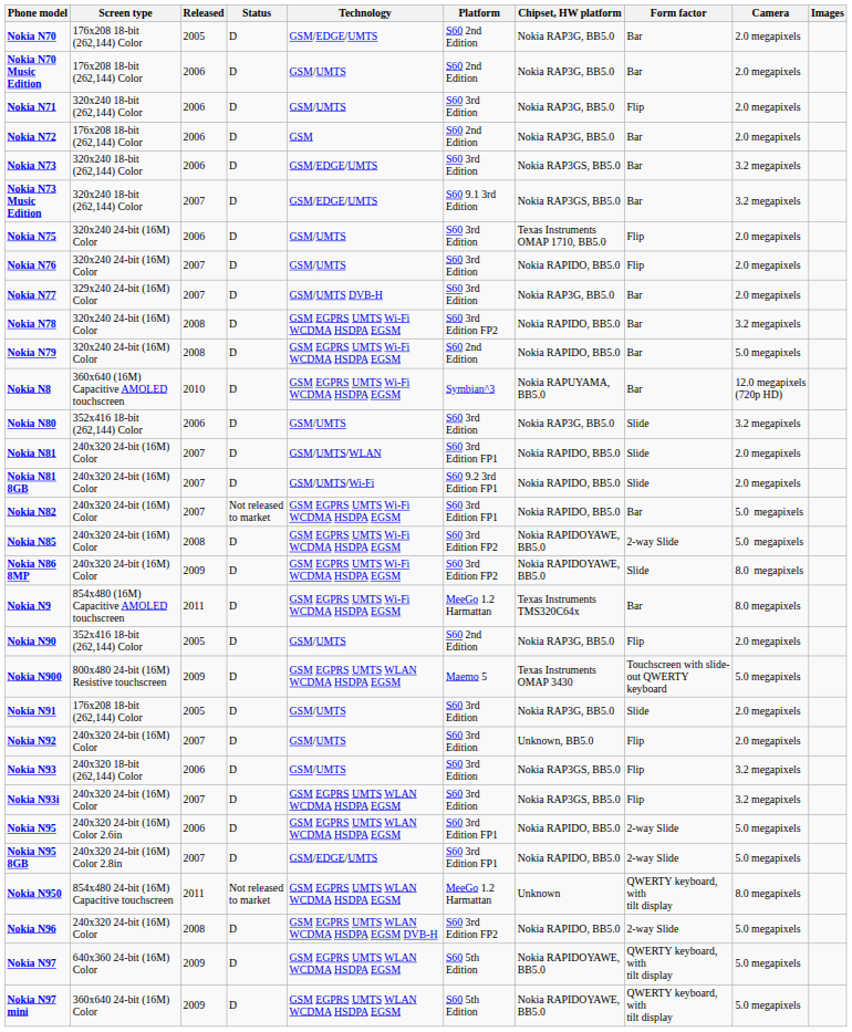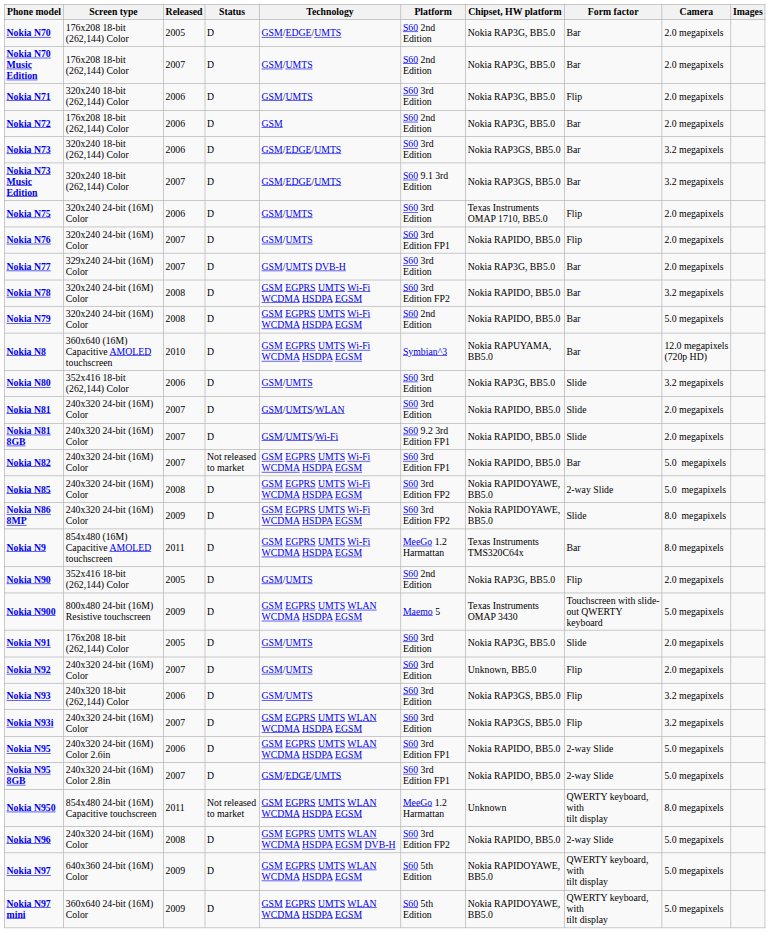 <table class="wikitable sortable">
 <tr>
 <th>Phone model</th>
 <th>Screen type</th>
 <th>Released</th>
 <th>Status</th>
 <th>Technology</th>
 <th>Platform</th>
 <th>Chipset, HW platform</th>
 <th>Form factor</th>
 <th>Camera</th>
 <th>Images</th>
 </tr>
 <tr>
 <td><strong><a href='#'>Nokia N70</a></strong></td>
 <td>176x208 18-bit (262,144) Color</td>
 <td>2005</td>
 <td>D</td>
 <td><a href='#'>GSM</a>/<a href='#'>EDGE</a>/<a href='#'>UMTS</a></td>
 <td><a href='#'>S60</a> 2nd Edition</td>
 <td>Nokia RAP3G, BB5.0</td>
 <td>Bar</td>
 <td>2.0 megapixels</td>
 <td></td>
 </tr>
 <tr>
 <td><strong><a href='#'>Nokia N70 Music Edition</a></strong></td>
 <td>176x208 18-bit (262,144) Color</td>
-<td>2006</td>
+<td>2007</td>
 <td>D</td>
 <td><a href='#'>GSM</a>/<a href='#'>UMTS</a></td>
 <td><a href='#'>S60</a> 2nd Edition</td>
 <td>Nokia RAP3G, BB5.0</td>
 <td>Bar</td>
 <td>2.0 megapixels</td>
 <td></td>
 </tr>
 <tr>
 <td><strong><a href='#'>Nokia N71</a></strong></td>
 <td>320x240 18-bit (262,144) Color</td>
 <td>2006</td>
 <td>D</td>
 <td><a href='#'>GSM</a>/<a href='#'>UMTS</a></td>
 <td><a href='#'>S60</a> 3rd Edition</td>
 <td>Nokia RAP3G, BB5.0</td>
 <td>Flip</td>
 <td>2.0 megapixels</td>
 <td></td>
 </tr>
 <tr>
 <td><strong><a href='#'>Nokia N72</a></strong></td>
 <td>176x208 18-bit (262,144) Color</td>
 <td>2006</td>
 <td>D</td>
 <td><a href='#'>GSM</a></td>
 <td><a href='#'>S60</a> 2nd Edition</td>
 <td>Nokia RAP3G, BB5.0</td>
 <td>Bar</td>
 <td>2.0 megapixels</td>
 <td></td>
 </tr>
 <tr>
 <td><strong><a href='#'>Nokia N73</a></strong></td>
 <td>320x240 18-bit (262,144) Color</td>
 <td>2006</td>
 <td>D</td>
 <td><a href='#'>GSM</a>/<a href='#'>EDGE</a>/<a href='#'>UMTS</a></td>
 <td><a href='#'>S60</a> 3rd Edition</td>
 <td>Nokia RAP3GS, BB5.0</td>
 <td>Bar</td>
 <td>3.2 megapixels</td>
 <td></td>
 </tr>
 <tr>
 <td><strong><a href='#'>Nokia N73 Music Edition</a></strong></td>
 <td>320x240 18-bit (262,144) Color</td>
 <td>2007</td>
 <td>D</td>
 <td><a href='#'>GSM</a>/<a href='#'>EDGE</a>/<a href='#'>UMTS</a></td>
 <td><a href='#'>S60</a> 9.1 3rd Edition</td>
 <td>Nokia RAP3GS, BB5.0</td>
 <td>Bar</td>
 <td>3.2 megapixels</td>
 </tr>
 <tr>
 <td><strong><a href='#'>Nokia N75</a></strong></td>
 <td>320x240 24-bit (16M) Color</td>
 <td>2006</td>
 <td>D</td>
 <td><a href='#'>GSM</a>/<a href='#'>UMTS</a></td>
 <td><a href='#'>S60</a> 3rd Edition</td>
 <td>Texas Instruments OMAP 1710, BB5.0</td>
 <td>Flip</td>
 <td>2.0 megapixels</td>
 <td></td>
 </tr>
 <tr>
 <td><strong><a href='#'>Nokia N76</a></strong></td>
 <td>320x240 24-bit (16M) Color</td>
 <td>2007</td>
 <td>D</td>
 <td><a href='#'>GSM</a>/<a href='#'>UMTS</a></td>
-<td><a href='#'>S60</a> 3rd Edition</td>
+<td><a href='#'>S60</a> 3rd Edition FP1</td>
 <td>Nokia RAPIDO, BB5.0</td>
 <td>Flip</td>
 <td>2.0 megapixels</td>
 <td></td>
 </tr>
 <tr>
 <td><strong><a href='#'>Nokia N77</a></strong></td>
 <td>329x240 24-bit (16M) Color</td>
 <td>2007</td>
 <td>D</td>
 <td><a href='#'>GSM</a>/<a href='#'>UMTS</a> <a href='#'>DVB-H</a></td>
 <td><a href='#'>S60</a> 3rd Edition</td>
 <td>Nokia RAP3G, BB5.0</td>
 <td>Bar</td>
 <td>2.0 megapixels</td>
 <td></td>
 </tr>
 <tr>
 <td><strong><a href='#'>Nokia N78</a></strong></td>
 <td>320x240 24-bit (16M) Color</td>
 <td>2008</td>
 <td>D</td>
 <td><a href='#'>GSM</a> <a href='#'>EGPRS</a> <a href='#'>UMTS</a> <a href='#'>Wi-Fi</a> <a href='#'>WCDMA</a> <a href='#'>HSDPA</a> <a href='#'>EGSM</a></td>
 <td><a href='#'>S60</a> 3rd Edition FP2</td>
 <td>Nokia RAPIDO, BB5.0</td>
 <td>Bar</td>
 <td>3.2 megapixels</td>
 <td></td>
 </tr>
 <tr>
 <td><strong><a href='#'>Nokia N79</a></strong></td>
 <td>320x240 24-bit (16M) Color</td>
 <td>2008</td>
 <td>D</td>
 <td><a href='#'>GSM</a> <a href='#'>EGPRS</a> <a href='#'>UMTS</a> <a href='#'>Wi-Fi</a> <a href='#'>WCDMA</a> <a href='#'>HSDPA</a> <a href='#'>EGSM</a></td>
 <td><a href='#'>S60</a> 2nd Edition</td>
 <td>Nokia RAPIDO, BB5.0</td>
 <td>Bar</td>
 <td>5.0 megapixels</td>
 <td></td>
 </tr>
 <tr>
 <td><strong><a href='#'>Nokia N8</a></strong></td>
 <td>360x640 (16M) Capacitive <a href='#'>AMOLED</a> touchscreen</td>
 <td>2010</td>
 <td>D</td>
 <td><a href='#'>GSM</a> <a href='#'>EGPRS</a> <a href='#'>UMTS</a> <a href='#'>Wi-Fi</a> <a href='#'>WCDMA</a> <a href='#'>HSDPA</a> <a href='#'>EGSM</a></td>
 <td><a href='#'>Symbian^3</a></td>
 <td>Nokia RAPUYAMA, BB5.0</td>
 <td>Bar</td>
 <td>12.0 megapixels<br>(720p HD)</td>
 <td></td>
 </tr>
 <tr>
 <td><strong><a href='#'>Nokia N80</a></strong></td>
 <td>352x416 18-bit (262,144) Color</td>
 <td>2006</td>
 <td>D</td>
 <td><a href='#'>GSM</a>/<a href='#'>UMTS</a></td>
 <td><a href='#'>S60</a> 3rd Edition</td>
 <td>Nokia RAP3G, BB5.0</td>
 <td>Slide</td>
 <td>3.2 megapixels</td>
 <td></td>
 </tr>
 <tr>
 <td><strong><a href='#'>Nokia N81</a></strong></td>
 <td>240x320 24-bit (16M) Color</td>
 <td>2007</td>
 <td>D</td>
 <td><a href='#'>GSM</a>/<a href='#'>UMTS</a>/<a href='#'>WLAN</a></td>
-<td><a href='#'>S60</a> 3rd Edition FP1</td>
+<td><a href='#'>S60</a> 3rd Edition</td>
 <td>Nokia RAPIDO, BB5.0</td>
 <td>Slide</td>
 <td>2.0 megapixels</td>
 <td></td>
 </tr>
 <tr>
 <td><strong><a href='#'>Nokia N81 8GB</a></strong></td>
 <td>240x320 24-bit (16M) Color</td>
 <td>2007</td>
 <td>D</td>
 <td><a href='#'>GSM</a>/<a href='#'>UMTS</a>/<a href='#'>Wi-Fi</a></td>
 <td><a href='#'>S60</a> 9.2 3rd Edition FP1</td>
 <td>Nokia RAPIDO, BB5.0</td>
 <td>Slide</td>
 <td>2.0 megapixels</td>
 <td></td>
 </tr>
 <tr>
 <td><strong><a href='#'>Nokia N82</a></strong></td>
 <td>240x320 24-bit (16M) Color</td>
 <td>2007</td>
 <td>Not released to market</td>
 <td><a href='#'>GSM</a> <a href='#'>EGPRS</a> <a href='#'>UMTS</a> <a href='#'>Wi-Fi</a> <a href='#'>WCDMA</a> <a href='#'>HSDPA</a> <a href='#'>EGSM</a></td>
 <td><a href='#'>S60</a> 3rd Edition FP1</td>
 <td>Nokia RAPIDO, BB5.0</td>
 <td>Bar</td>
 <td>5.0  megapixels</td>
 <td></td>
 </tr>
 <tr>
 <td><strong><a href='#'>Nokia N85</a></strong></td>
 <td>240x320 24-bit (16M) Color</td>
 <td>2008</td>
 <td>D</td>
 <td><a href='#'>GSM</a> <a href='#'>EGPRS</a> <a href='#'>UMTS</a> <a href='#'>Wi-Fi</a> <a href='#'>WCDMA</a> <a href='#'>HSDPA</a> <a href='#'>EGSM</a></td>
 <td><a href='#'>S60</a> 3rd Edition FP2</td>
 <td>Nokia RAPIDOYAWE, BB5.0</td>
 <td>2-way Slide</td>
 <td>5.0  megapixels</td>
 <td></td>
 </tr>
 <tr>
 <td><strong><a href='#'>Nokia N86 8MP</a></strong></td>
 <td>240x320 24-bit (16M) Color</td>
 <td>2009</td>
 <td>D</td>
 <td><a href='#'>GSM</a> <a href='#'>EGPRS</a> <a href='#'>UMTS</a> <a href='#'>Wi-Fi</a> <a href='#'>WCDMA</a> <a href='#'>HSDPA</a> <a href='#'>EGSM</a></td>
 <td><a href='#'>S60</a> 3rd Edition FP2</td>
 <td>Nokia RAPIDOYAWE, BB5.0</td>
 <td>Slide</td>
 <td>8.0  megapixels</td>
 <td></td>
 </tr>
 <tr>
 <td><strong><a href='#'>Nokia N9</a></strong></td>
 <td>854x480 (16M) Capacitive <a href='#'>AMOLED</a> touchscreen</td>
 <td>2011</td>
 <td>D</td>
 <td><a href='#'>GSM</a> <a href='#'>EGPRS</a> <a href='#'>UMTS</a> <a href='#'>Wi-Fi</a> <a href='#'>WCDMA</a> <a href='#'>HSDPA</a> <a href='#'>EGSM</a></td>
 <td><a href='#'>MeeGo</a> 1.2 Harmattan</td>
 <td>Texas Instruments TMS320C64x</td>
 <td>Bar</td>
 <td>8.0 megapixels</td>
 <td></td>
 </tr>
 <tr>
 <td><strong><a href='#'>Nokia N90</a></strong></td>
 <td>352x416 18-bit (262,144) Color</td>
 <td>2005</td>
 <td>D</td>
 <td><a href='#'>GSM</a>/<a href='#'>UMTS</a></td>
 <td><a href='#'>S60</a> 2nd Edition</td>
 <td>Nokia RAP3G, BB5.0</td>
 <td>Flip</td>
 <td>2.0 megapixels</td>
 <td></td>
 </tr>
 <tr>
 <td><strong><a href='#'>Nokia N900</a></strong></td>
 <td>800x480 24-bit (16M) Resistive touchscreen</td>
 <td>2009</td>
 <td>D</td>
 <td><a href='#'>GSM</a> <a href='#'>EGPRS</a> <a href='#'>UMTS</a> <a href='#'>WLAN</a> <a href='#'>WCDMA</a> <a href='#'>HSDPA</a> <a href='#'>EGSM</a></td>
 <td><a href='#'>Maemo</a> 5</td>
 <td>Texas Instruments OMAP 3430</td>
 <td>Touchscreen with slide-out QWERTY keyboard</td>
 <td>5.0 megapixels</td>
 <td></td>
 </tr>
 <tr>
 <td><strong><a href='#'>Nokia N91</a></strong></td>
 <td>176x208 18-bit (262,144) Color</td>
 <td>2005</td>
 <td>D</td>
 <td><a href='#'>GSM</a>/<a href='#'>UMTS</a></td>
 <td><a href='#'>S60</a> 3rd Edition</td>
 <td>Nokia RAP3G, BB5.0</td>
 <td>Slide</td>
 <td>2.0 megapixels</td>
 <td></td>
 </tr>
 <tr>
 <td><strong><a href='#'>Nokia N92</a></strong></td>
 <td>240x320 24-bit (16M) Color</td>
 <td>2007</td>
 <td>D</td>
 <td><a href='#'>GSM</a>/<a href='#'>UMTS</a></td>
 <td><a href='#'>S60</a> 3rd Edition</td>
 <td>Unknown, BB5.0</td>
 <td>Flip</td>
 <td>2.0 megapixels</td>
 <td></td>
 </tr>
 <tr>
 <td><strong><a href='#'>Nokia N93</a></strong></td>
 <td>240x320 18-bit (262,144) Color</td>
 <td>2006</td>
 <td>D</td>
 <td><a href='#'>GSM</a>/<a href='#'>UMTS</a></td>
 <td><a href='#'>S60</a> 3rd Edition</td>
 <td>Nokia RAP3GS, BB5.0</td>
 <td>Flip</td>
 <td>3.2 megapixels</td>
 <td></td>
 </tr>
 <tr>
 <td><strong><a href='#'>Nokia N93i</a></strong></td>
 <td>240x320 24-bit (16M) Color</td>
 <td>2007</td>
 <td>D</td>
 <td><a href='#'>GSM</a> <a href='#'>EGPRS</a> <a href='#'>UMTS</a> <a href='#'>WLAN</a> <a href='#'>WCDMA</a> <a href='#'>HSDPA</a> <a href='#'>EGSM</a></td>
 <td><a href='#'>S60</a> 3rd Edition</td>
 <td>Nokia RAP3GS, BB5.0</td>
 <td>Flip</td>
 <td>3.2 megapixels</td>
 <td></td>
 </tr>
 <tr>
 <td><strong><a href='#'>Nokia N95</a></strong></td>
 <td>240x320 24-bit (16M) Color 2.6in</td>
 <td>2006</td>
 <td>D</td>
 <td><a href='#'>GSM</a> <a href='#'>EGPRS</a> <a href='#'>UMTS</a> <a href='#'>WLAN</a> <a href='#'>WCDMA</a> <a href='#'>HSDPA</a> <a href='#'>EGSM</a></td>
 <td><a href='#'>S60</a> 3rd Edition FP1</td>
 <td>Nokia RAPIDO, BB5.0</td>
 <td>2-way Slide</td>
 <td>5.0 megapixels</td>
 <td></td>
 </tr>
 <tr>
 <td><strong><a href='#'>Nokia N95 8GB</a></strong></td>
 <td>240x320 24-bit (16M) Color 2.8in</td>
 <td>2007</td>
 <td>D</td>
 <td><a href='#'>GSM</a>/<a href='#'>EDGE</a>/<a href='#'>UMTS</a></td>
 <td><a href='#'>S60</a> 3rd Edition FP1</td>
 <td>Nokia RAPIDO, BB5.0</td>
 <td>2-way Slide</td>
 <td>5.0 megapixels</td>
 <td></td>
 </tr>
 <tr>
 <td><strong><a href='#'>Nokia N950</a></strong></td>
 <td>854x480 24-bit (16M) Capacitive touchscreen</td>
 <td>2011</td>
 <td>Not released to market</td>
 <td><a href='#'>GSM</a> <a href='#'>EGPRS</a> <a href='#'>UMTS</a> <a href='#'>WLAN</a> <a href='#'>WCDMA</a> <a href='#'>HSDPA</a> <a href='#'>EGSM</a></td>
 <td><a href='#'>MeeGo</a> 1.2 Harmattan</td>
 <td>Unknown</td>
 <td>QWERTY keyboard, with<br>tilt display</td>
 <td>8.0 megapixels</td>
 <td></td>
 </tr>
 <tr>
 <td><strong><a href='#'>Nokia N96</a></strong></td>
 <td>240x320 24-bit (16M) Color</td>
 <td>2008</td>
 <td>D</td>
 <td><a href='#'>GSM</a> <a href='#'>EGPRS</a> <a href='#'>UMTS</a> <a href='#'>WLAN</a> <a href='#'>WCDMA</a> <a href='#'>HSDPA</a> <a href='#'>EGSM</a> <a href='#'>DVB-H</a></td>
 <td><a href='#'>S60</a> 3rd Edition FP2</td>
 <td>Nokia RAPIDO, BB5.0</td>
 <td>2-way Slide</td>
 <td>5.0 megapixels</td>
 <td></td>
 </tr>
 <tr>
 <td><strong><a href='#'>Nokia N97</a></strong></td>
 <td>640x360 24-bit (16M) Color</td>
 <td>2009</td>
 <td>D</td>
 <td><a href='#'>GSM</a> <a href='#'>EGPRS</a> <a href='#'>UMTS</a> <a href='#'>WLAN</a> <a href='#'>WCDMA</a> <a href='#'>HSDPA</a> <a href='#'>EGSM</a></td>
 <td><a href='#'>S60</a> 5th Edition</td>
 <td>Nokia RAPIDOYAWE, BB5.0</td>
 <td>QWERTY keyboard, with<br>tilt display</td>
 <td>5.0 megapixels</td>
 <td></td>
 </tr>
 <tr>
 <td><strong><a href='#'>Nokia N97 mini</a></strong></td>
 <td>360x640 24-bit (16M) Color</td>
 <td>2009</td>
 <td>D</td>
 <td><a href='#'>GSM</a> <a href='#'>EGPRS</a> <a href='#'>UMTS</a> <a href='#'>WLAN</a> <a href='#'>WCDMA</a> <a href='#'>HSDPA</a> <a href='#'>EGSM</a></td>
 <td><a href='#'>S60</a> 5th Edition</td>
 <td>Nokia RAPIDOYAWE, BB5.0</td>
 <td>QWERTY keyboard, with<br>tilt display</td>
 <td>5.0 megapixels</td>
 <td></td>
 </tr>
 </table>
